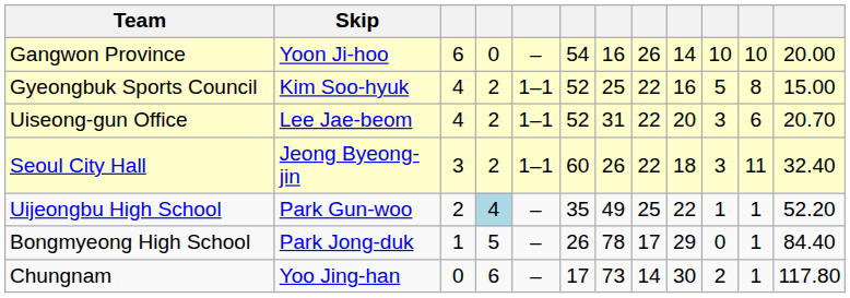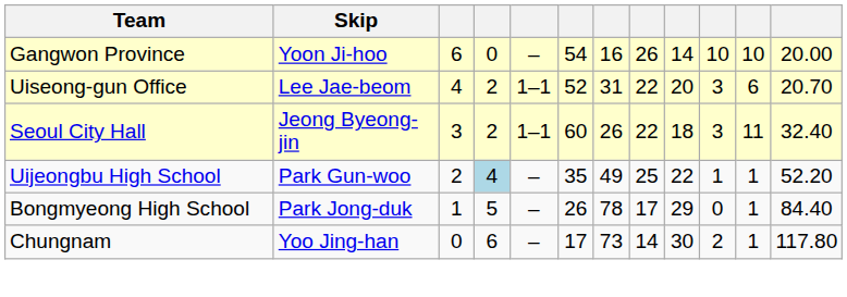 <table class=wikitable  style="text-align:center;">
 <tr>
 <th width=200>Team</th>
 <th width=120>Skip</th>
 <th width=20></th>
 <th width=20></th>
 <th width=30></th>
 <th width=20></th>
 <th width=20></th>
 <th width=20></th>
 <th width=20></th>
 <th width=20></th>
 <th width=20></th>
 <th width=20></th>
 </tr>
 <tr bgcolor=#ffffcc>
 <td style="text-align:left;"> Gangwon Province</td>
 <td style="text-align:left;"><a href='#'>Yoon Ji-hoo</a></td>
 <td>6</td>
 <td>0</td>
 <td>–</td>
 <td>54</td>
 <td>16</td>
 <td>26</td>
 <td>14</td>
 <td>10</td>
 <td>10</td>
 <td>20.00</td>
-</tr>
-<tr bgcolor=#ffffcc>
-<td style="text-align:left;"> Gyeongbuk Sports Council</td>
-<td style="text-align:left;"><a href='#'>Kim Soo-hyuk</a></td>
-<td>4</td>
-<td>2</td>
-<td>1–1</td>
-<td>52</td>
-<td>25</td>
-<td>22</td>
-<td>16</td>
-<td>5</td>
-<td>8</td>
-<td>15.00</td>
 </tr>
 <tr bgcolor=#ffffcc>
 <td style="text-align:left;"> Uiseong-gun Office</td>
 <td style="text-align:left;"><a href='#'>Lee Jae-beom</a></td>
 <td>4</td>
 <td>2</td>
 <td>1–1</td>
 <td>52</td>
 <td>31</td>
 <td>22</td>
 <td>20</td>
 <td>3</td>
 <td>6</td>
 <td>20.70</td>
 </tr>
 <tr bgcolor=#ffffcc>
 <td style="text-align:left;"> <a href='#'>Seoul City Hall</a></td>
 <td style="text-align:left;"><a href='#'>Jeong Byeong-jin</a></td>
 <td>3</td>
 <td>2</td>
 <td>1–1</td>
 <td>60</td>
 <td>26</td>
 <td>22</td>
 <td>18</td>
 <td>3</td>
 <td>11</td>
 <td>32.40</td>
 </tr>
 <tr>
 <td style="text-align:left;"> <a href='#'>Uijeongbu High School</a></td>
 <td style="text-align:left;"><a href='#'>Park Gun-woo</a></td>
 <td>2</td>
 <td style="background: lightblue;">4</td>
 <td>–</td>
 <td>35</td>
 <td>49</td>
 <td>25</td>
 <td>22</td>
 <td>1</td>
 <td>1</td>
 <td>52.20</td>
 </tr>
 <tr>
 <td style="text-align:left;"> Bongmyeong High School</td>
 <td style="text-align:left;"><a href='#'>Park Jong-duk</a></td>
 <td>1</td>
 <td>5</td>
 <td>–</td>
 <td>26</td>
 <td>78</td>
 <td>17</td>
 <td>29</td>
 <td>0</td>
 <td>1</td>
 <td>84.40</td>
 </tr>
 <tr>
 <td style="text-align:left;"> Chungnam</td>
 <td style="text-align:left;"><a href='#'>Yoo Jing-han</a></td>
 <td>0</td>
 <td>6</td>
 <td>–</td>
 <td>17</td>
 <td>73</td>
 <td>14</td>
 <td>30</td>
 <td>2</td>
 <td>1</td>
 <td>117.80</td>
 </tr>
 </table>
